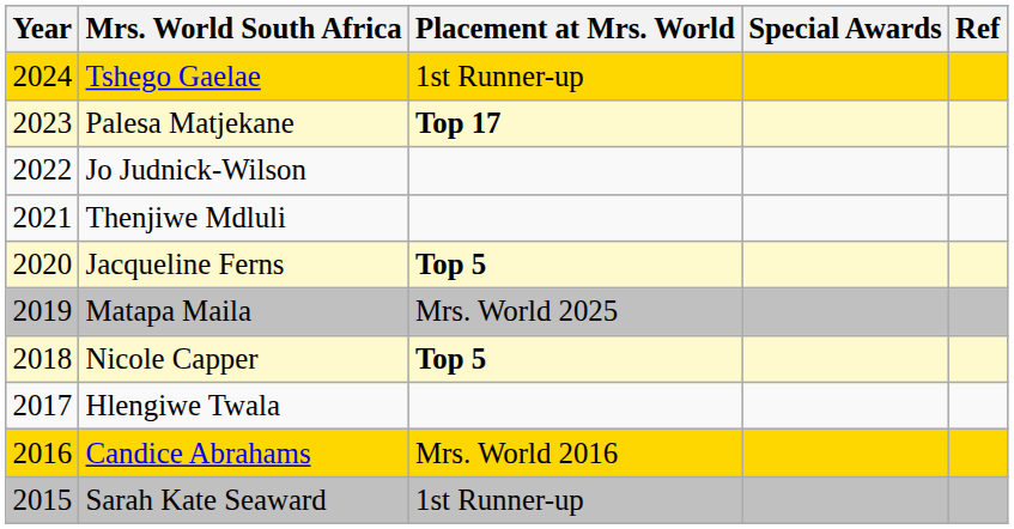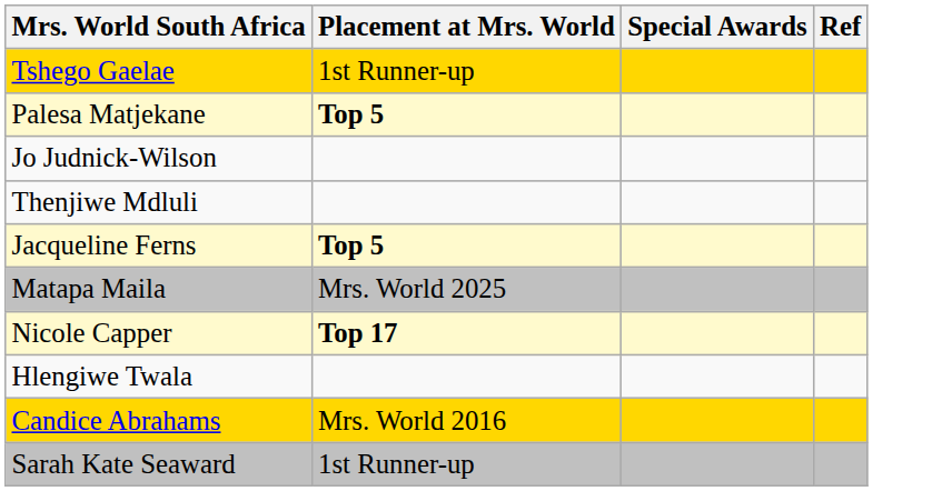 <table class="wikitable">
 <tr>
-<th>Year</th>
 <th>Mrs. World South Africa</th>
 <th>Placement at Mrs. World</th>
 <th>Special Awards</th>
 <th>Ref</th>
 </tr>
 <tr style="background-color: gold">
-<td>2024</td>
 <td><a href='#'>Tshego Gaelae</a></td>
 <td>1st Runner-up</td>
 <td></td>
 <td></td>
 </tr>
 <tr style="background-color:#FFFACD; ">
-<td>2023</td>
 <td>Palesa Matjekane</td>
-<td><strong>Top 17</strong></td>
+<td><strong>Top 5</strong></td>
 <td></td>
 <td></td>
 </tr>
 <tr>
-<td>2022</td>
 <td>Jo Judnick-Wilson</td>
 <td></td>
 <td></td>
 <td></td>
 </tr>
 <tr>
-<td>2021</td>
 <td>Thenjiwe Mdluli</td>
 <td></td>
 <td></td>
 <td></td>
 </tr>
 <tr style="background-color:#FFFACD; ">
-<td>2020</td>
 <td>Jacqueline Ferns</td>
 <td><strong>Top 5</strong></td>
 <td></td>
 <td></td>
 </tr>
 <tr style="background-color: silver">
-<td>2019</td>
 <td>Matapa Maila</td>
 <td>Mrs. World 2025</td>
 <td></td>
 <td></td>
 </tr>
 <tr style="background-color:#FFFACD; ">
-<td>2018</td>
 <td>Nicole Capper</td>
-<td><strong>Top 5</strong></td>
+<td><strong>Top 17</strong></td>
 <td></td>
 <td></td>
 </tr>
 <tr>
-<td>2017</td>
 <td>Hlengiwe Twala</td>
 <td></td>
 <td></td>
 <td></td>
 </tr>
 <tr style="background-color: gold">
-<td>2016</td>
 <td><a href='#'>Candice Abrahams</a></td>
 <td>Mrs. World 2016</td>
 <td></td>
 <td></td>
 </tr>
 <tr style="background-color: silver">
-<td>2015</td>
 <td>Sarah Kate Seaward</td>
 <td>1st Runner-up</td>
 <td></td>
 <td></td>
 </tr>
 </table>
